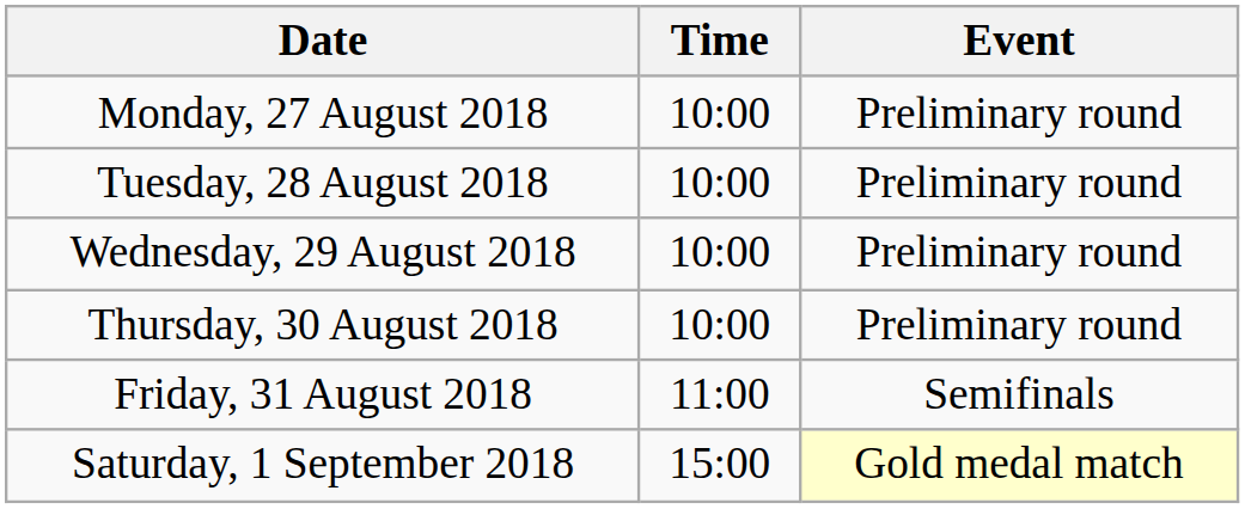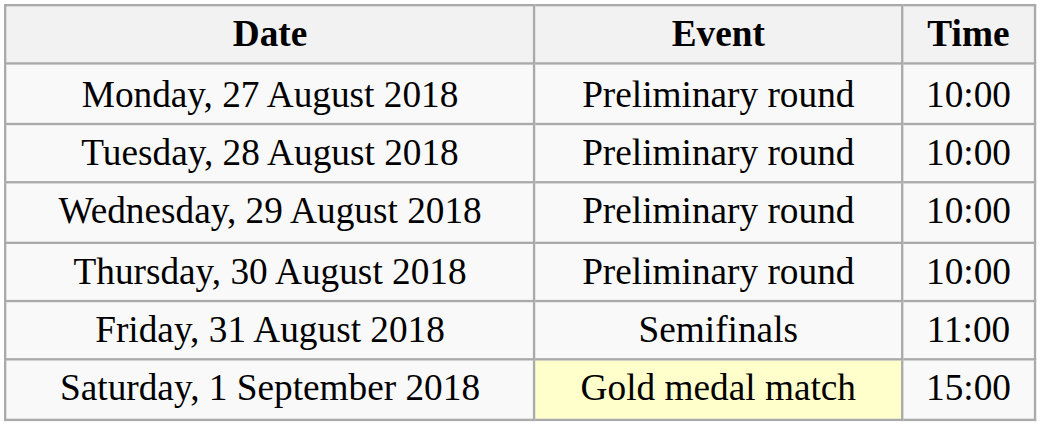 <table class = "wikitable" style="text-align:center;">
 <tr>
 <th width=220>Date</th>
+<th width=150>Event</th>
 <th width=50>Time</th>
-<th width=150>Event</th>
 </tr>
 <tr>
 <td>Monday, 27 August 2018</td>
+<td>Preliminary round</td>
 <td>10:00</td>
-<td>Preliminary round</td>
 </tr>
 <tr>
 <td>Tuesday, 28 August 2018</td>
+<td>Preliminary round</td>
 <td>10:00</td>
-<td>Preliminary round</td>
 </tr>
 <tr>
 <td>Wednesday, 29 August 2018</td>
+<td>Preliminary round</td>
 <td>10:00</td>
-<td>Preliminary round</td>
 </tr>
 <tr>
 <td>Thursday, 30 August 2018</td>
+<td>Preliminary round</td>
 <td>10:00</td>
-<td>Preliminary round</td>
 </tr>
 <tr>
 <td>Friday, 31 August 2018</td>
+<td>Semifinals</td>
 <td>11:00</td>
-<td>Semifinals</td>
 </tr>
 <tr>
 <td>Saturday, 1 September 2018</td>
+<td bgcolor=ffffcc>Gold medal match</td>
 <td>15:00</td>
-<td bgcolor=ffffcc>Gold medal match</td>
 </tr>
 </table>
